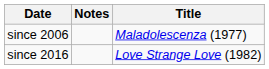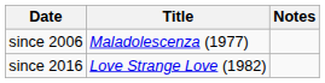 <table class="wikitable sortable">
 <tr>
 <th>Date</th>
+<th>Title</th>
 <th>Notes</th>
-<th>Title</th>
 </tr>
 <tr>
 <td>since 2006</td>
+<td><em><a href='#'>Maladolescenza</a></em> (1977)</td>
 <td></td>
-<td><em><a href='#'>Maladolescenza</a></em> (1977)</td>
 </tr>
 <tr>
 <td>since 2016</td>
+<td><em><a href='#'>Love Strange Love</a></em> (1982)</td>
 <td></td>
-<td><em><a href='#'>Love Strange Love</a></em> (1982)</td>
 </tr>
 </table>
